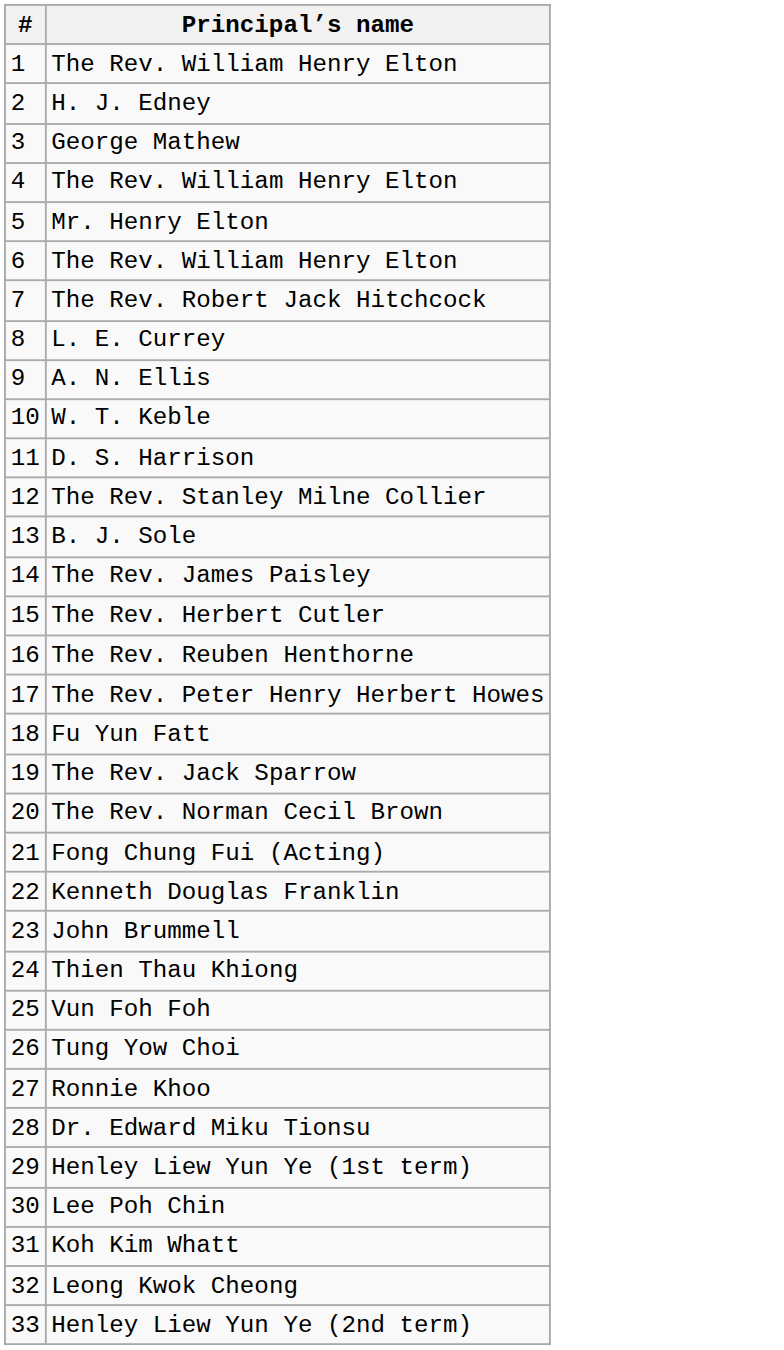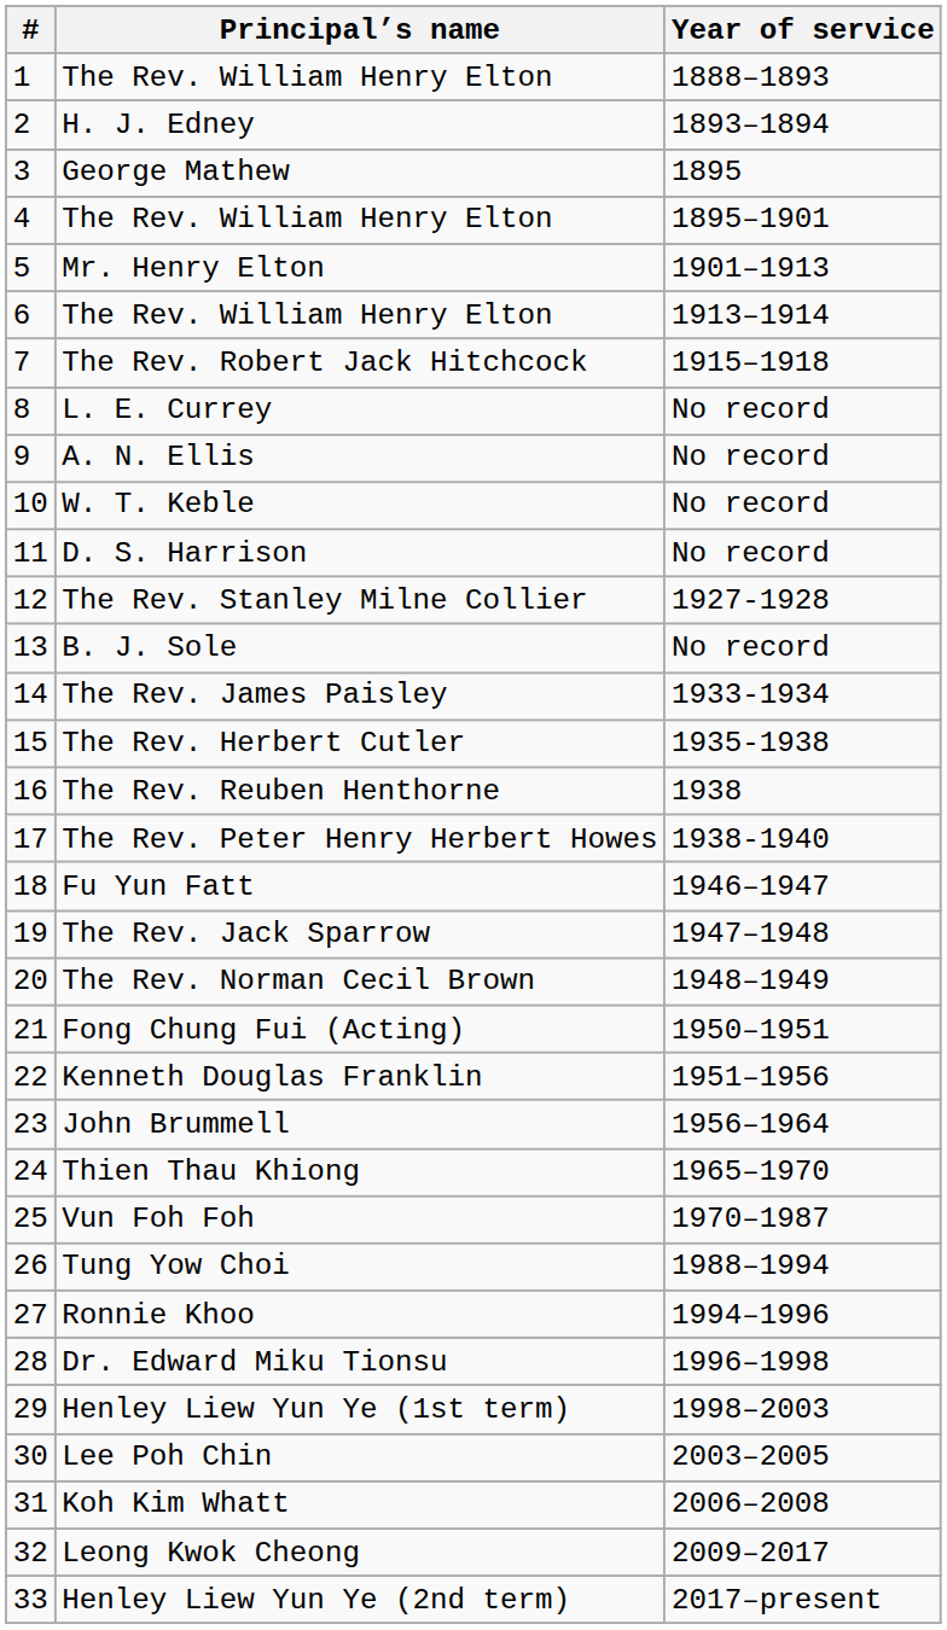 <table class="wikitable">
 <tr>
 <th>#</th>
 <th>Principal’s name</th>
+<th>Year of service</th>
 </tr>
 <tr>
 <td>1</td>
 <td>The Rev. William Henry Elton</td>
+<td>1888–1893</td>
 </tr>
 <tr>
 <td>2</td>
 <td>H. J. Edney</td>
+<td>1893–1894</td>
 </tr>
 <tr>
 <td>3</td>
 <td>George Mathew</td>
+<td>1895</td>
 </tr>
 <tr>
 <td>4</td>
 <td>The Rev. William Henry Elton</td>
+<td>1895–1901</td>
 </tr>
 <tr>
 <td>5</td>
 <td>Mr. Henry Elton</td>
+<td>1901–1913</td>
 </tr>
 <tr>
 <td>6</td>
 <td>The Rev. William Henry Elton</td>
+<td>1913–1914</td>
 </tr>
 <tr>
 <td>7</td>
 <td>The Rev. Robert Jack Hitchcock</td>
+<td>1915–1918</td>
 </tr>
 <tr>
 <td>8</td>
 <td>L. E. Currey</td>
+<td>No record</td>
 </tr>
 <tr>
 <td>9</td>
 <td>A. N. Ellis</td>
+<td>No record</td>
 </tr>
 <tr>
 <td>10</td>
 <td>W. T. Keble</td>
+<td>No record</td>
 </tr>
 <tr>
 <td>11</td>
 <td>D. S. Harrison</td>
+<td>No record</td>
 </tr>
 <tr>
 <td>12</td>
 <td>The Rev. Stanley Milne Collier</td>
+<td>1927-1928</td>
 </tr>
 <tr>
 <td>13</td>
 <td>B. J. Sole</td>
+<td>No record</td>
 </tr>
 <tr>
 <td>14</td>
 <td>The Rev. James Paisley</td>
+<td>1933-1934</td>
 </tr>
 <tr>
 <td>15</td>
 <td>The Rev. Herbert Cutler</td>
+<td>1935-1938</td>
 </tr>
 <tr>
 <td>16</td>
 <td>The Rev. Reuben Henthorne</td>
+<td>1938</td>
 </tr>
 <tr>
 <td>17</td>
 <td>The Rev. Peter Henry Herbert Howes</td>
+<td>1938-1940</td>
 </tr>
 <tr>
 <td>18</td>
 <td>Fu Yun Fatt</td>
+<td>1946–1947</td>
 </tr>
 <tr>
 <td>19</td>
 <td>The Rev. Jack Sparrow</td>
+<td>1947–1948</td>
 </tr>
 <tr>
 <td>20</td>
 <td>The Rev. Norman Cecil Brown</td>
+<td>1948–1949</td>
 </tr>
 <tr>
 <td>21</td>
 <td>Fong Chung Fui (Acting)</td>
+<td>1950–1951</td>
 </tr>
 <tr>
 <td>22</td>
 <td>Kenneth Douglas Franklin</td>
+<td>1951–1956</td>
 </tr>
 <tr>
 <td>23</td>
 <td>John Brummell</td>
+<td>1956–1964</td>
 </tr>
 <tr>
 <td>24</td>
 <td>Thien Thau Khiong</td>
+<td>1965–1970</td>
 </tr>
 <tr>
 <td>25</td>
 <td>Vun Foh Foh</td>
+<td>1970–1987</td>
 </tr>
 <tr>
 <td>26</td>
 <td>Tung Yow Choi</td>
+<td>1988–1994</td>
 </tr>
 <tr>
 <td>27</td>
 <td>Ronnie Khoo</td>
+<td>1994–1996</td>
 </tr>
 <tr>
 <td>28</td>
 <td>Dr. Edward Miku Tionsu</td>
+<td>1996–1998</td>
 </tr>
 <tr>
 <td>29</td>
 <td>Henley Liew Yun Ye (1st term)</td>
+<td>1998–2003</td>
 </tr>
 <tr>
 <td>30</td>
 <td>Lee Poh Chin</td>
+<td>2003–2005</td>
 </tr>
 <tr>
 <td>31</td>
 <td>Koh Kim Whatt</td>
+<td>2006–2008</td>
 </tr>
 <tr>
 <td>32</td>
 <td>Leong Kwok Cheong</td>
+<td>2009–2017</td>
 </tr>
 <tr>
 <td>33</td>
 <td>Henley Liew Yun Ye (2nd term)</td>
+<td>2017–present</td>
 </tr>
 </table>
